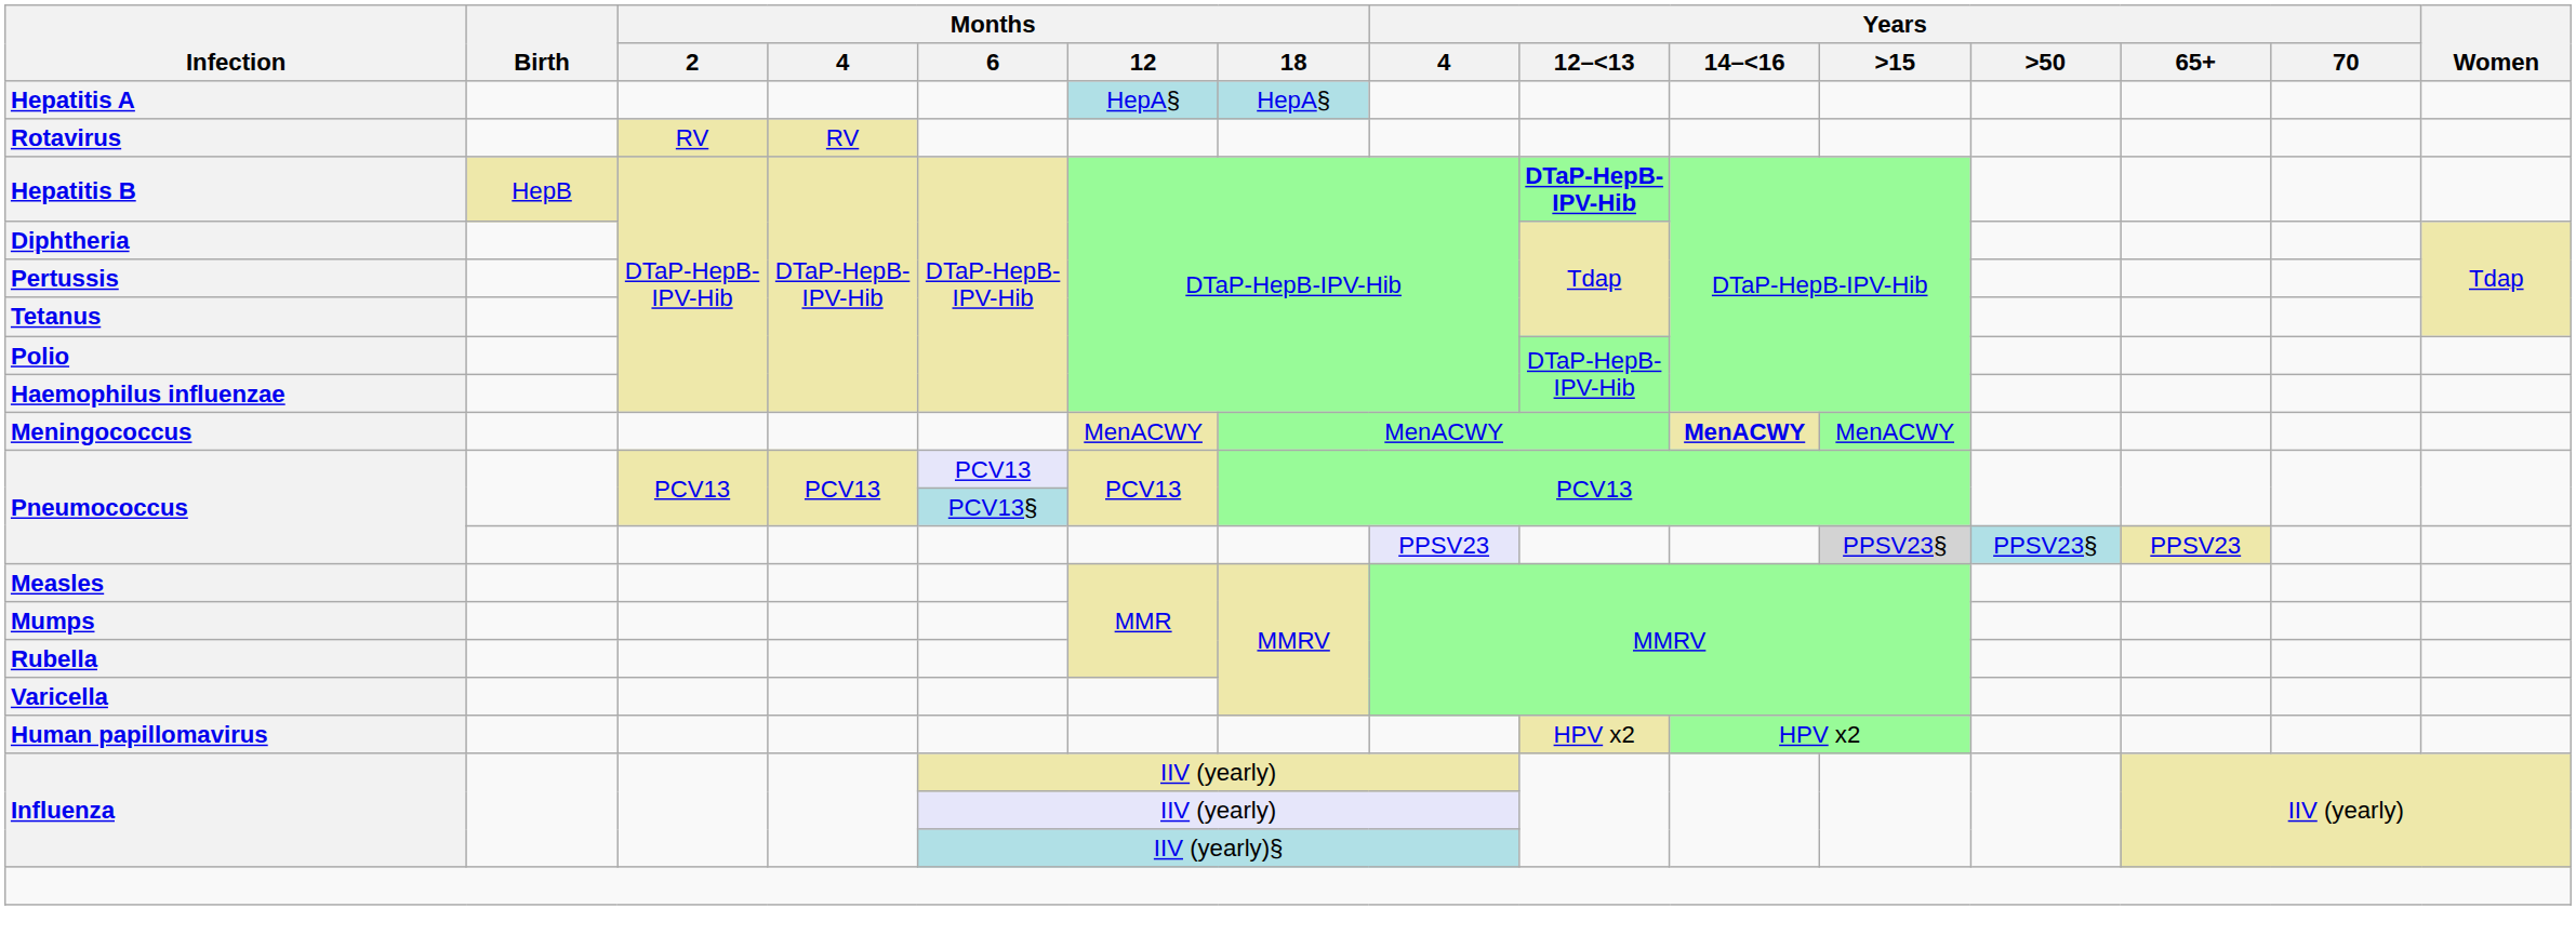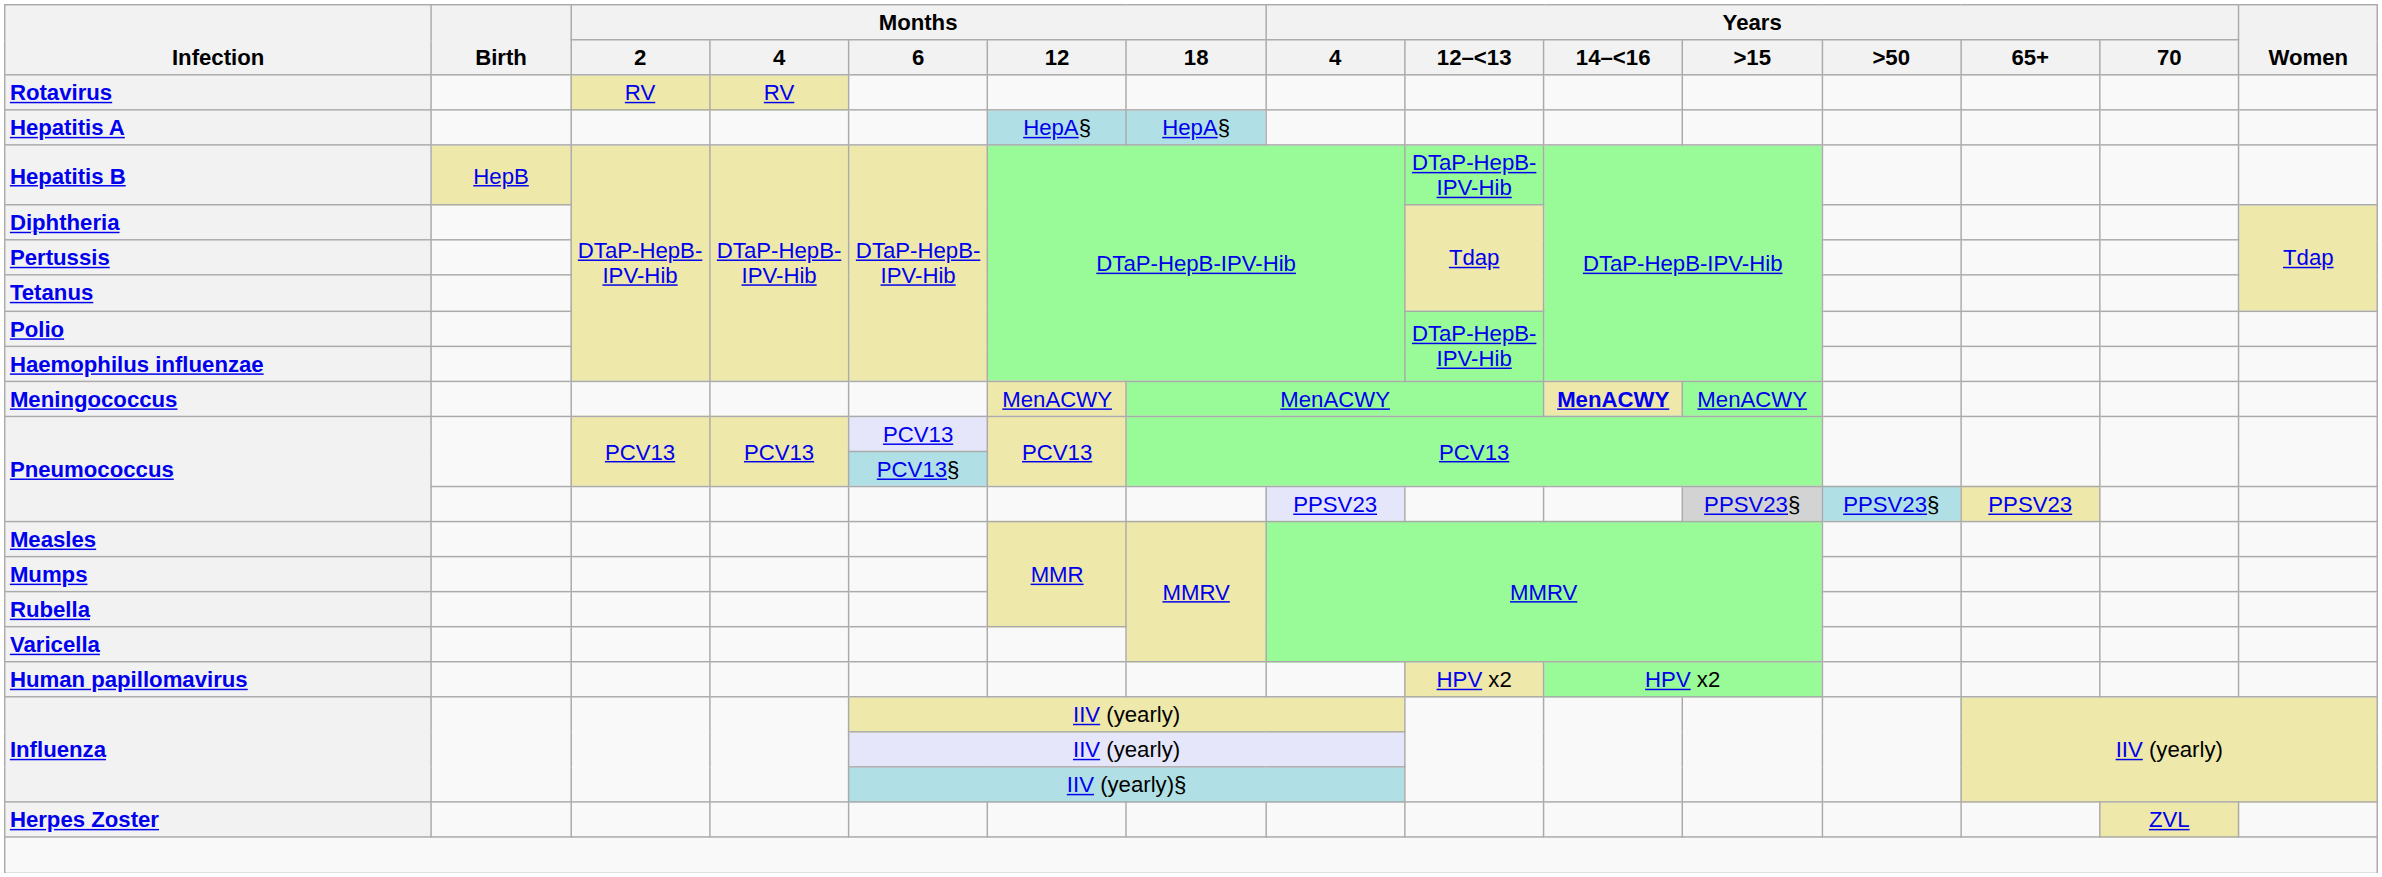 <table class=wikitable id="Australia" style="margin: auto; width: 107em; font-size: 95%; text-align: center">
 <tr>
 <th rowspan="2" valign="bottom" scope="col">Infection</th>
 <th rowspan="2" valign="bottom" style="width: 5.8em;" scope="col">Birth</th>
 <th colspan="5" scope="col">Months</th>
 <th colspan="7" scope="col">Years</th>
 <th rowspan="2" valign="bottom" style="width: 5.8em;" scope="col"><br>Women</th>
 </tr>
 <tr>
 <th style="width: 5.8em;" scope="col">2</th>
 <th style="width: 5.8em;" scope="col">4</th>
 <th style="width: 5.8em;" scope="col">6</th>
 <th style="width: 5.8em;" scope="col">12</th>
 <th style="width: 5.8em;" scope="col">18</th>
 <th style="width: 5.8em;" scope="col">4</th>
 <th style="width: 5.8em;" scope="col">12–<13</th>
 <th style="width: 5.8em;" scope="col">14–<16</th>
 <th style="width: 5.8em;" scope="col">>15</th>
 <th style="width: 5.8em;" scope="col">>50</th>
 <th style="width: 5.8em;" scope="col">65+</th>
 <th style="width: 5.8em;" scope="col">70</th>
 </tr>
 <tr>
+<th style="text-align: left;" scope="row"><a href='#'>Rotavirus</a></th>
+<td></td>
+<td style="background-color: PaleGoldenrod;"><a href='#'>RV</a></td>
+<td style="background-color: PaleGoldenrod;"><a href='#'>RV</a></td>
+<td></td>
+<td></td>
+<td></td>
+<td></td>
+<td></td>
+<td></td>
+<td></td>
+<td></td>
+<td></td>
+<td></td>
+<td></td>
+</tr>
+<tr>
 <th style="text-align: left;" scope="row"><a href='#'>Hepatitis A</a></th>
 <td></td>
 <td></td>
 <td></td>
 <td></td>
 <td style="background-color: PowderBlue;"><a href='#'>HepA</a>§</td>
 <td style="background-color: PowderBlue;"><a href='#'>HepA</a>§</td>
 <td></td>
 <td></td>
 <td></td>
 <td></td>
 <td></td>
 <td></td>
 <td></td>
 <td></td>
 </tr>
 <tr>
-<th style="text-align: left;" scope="row"><a href='#'>Rotavirus</a></th>
-<td></td>
-<td style="background-color: PaleGoldenrod;"><a href='#'>RV</a></td>
-<td style="background-color: PaleGoldenrod;"><a href='#'>RV</a></td>
-<td></td>
-<td></td>
-<td></td>
-<td></td>
-<td></td>
-<td></td>
-<td></td>
-<td></td>
-<td></td>
-<td></td>
-<td></td>
-</tr>
-<tr>
 <th style="text-align: left;" scope="row"><a href='#'>Hepatitis B</a></th>
 <td style="background-color: PaleGoldenrod;"><a href='#'>HepB</a></td>
 <td rowspan="6" style="background-color: PaleGoldenrod;"><a href='#'>DTaP-HepB-IPV-Hib</a></td>
 <td rowspan="6" style="background-color: PaleGoldenrod;"><a href='#'>DTaP-HepB-IPV-Hib</a></td>
 <td rowspan="6" style="background-color: PaleGoldenrod;"><a href='#'>DTaP-HepB-IPV-Hib</a></td>
 <td rowspan="6" colspan="3" style="background-color: PaleGreen;"><a href='#'>DTaP-HepB-IPV-Hib</a></td>
-<td style="background-color: PaleGreen;"><strong><a href='#'>DTaP-HepB-IPV-Hib</a></strong></td>
+<td style="background-color: PaleGreen;"><a href='#'>DTaP-HepB-IPV-Hib</a></td>
 <td rowspan="6" colspan="2" style="background-color: PaleGreen;"><a href='#'>DTaP-HepB-IPV-Hib</a></td>
 <td></td>
 <td></td>
 <td></td>
 <td></td>
 </tr>
 <tr>
 <th style="text-align: left;" scope="row"><a href='#'>Diphtheria</a></th>
 <td></td>
 <td rowspan="3" style="background-color: PaleGoldenrod;"><a href='#'>Tdap</a></td>
 <td></td>
 <td></td>
 <td></td>
 <td rowspan="3" style="background-color: PaleGoldenrod;"><a href='#'>Tdap</a></td>
 </tr>
 <tr>
 <th style="text-align: left;" scope="row"><a href='#'>Pertussis</a></th>
 <td></td>
 <td></td>
 <td></td>
 <td></td>
 </tr>
 <tr>
 <th style="text-align: left;" scope="row"><a href='#'>Tetanus</a></th>
 <td></td>
 <td></td>
 <td></td>
 <td></td>
 </tr>
 <tr>
 <th style="text-align: left;" scope="row"><a href='#'>Polio</a></th>
 <td></td>
 <td rowspan="2" style="background-color: PaleGreen;"><a href='#'>DTaP-HepB-IPV-Hib</a></td>
 <td></td>
 <td></td>
 <td></td>
 <td></td>
 </tr>
 <tr>
 <th style="text-align: left;" scope="row"><a href='#'>Haemophilus influenzae</a></th>
 <td></td>
 <td></td>
 <td></td>
 <td></td>
 <td></td>
 </tr>
 <tr>
 <th style="text-align: left;" scope="row"><a href='#'>Meningococcus</a></th>
 <td></td>
 <td></td>
 <td></td>
 <td></td>
 <td style="background-color: PaleGoldenrod;"><a href='#'>MenACWY</a></td>
 <td colspan="3" style="background-color: PaleGreen;"><a href='#'>MenACWY</a></td>
 <td style="background-color: PaleGoldenrod;"><strong><a href='#'>MenACWY</a></strong></td>
 <td style="background-color: PaleGreen;"><a href='#'>MenACWY</a></td>
 <td></td>
 <td></td>
 <td></td>
 <td></td>
 </tr>
 <tr>
 <th rowspan="3" style="text-align: left;" scope="row"><a href='#'>Pneumococcus</a></th>
 <td rowspan="2"></td>
 <td rowspan="2" style="background-color: PaleGoldenrod;"><a href='#'>PCV13</a></td>
 <td rowspan="2" style="background-color: PaleGoldenrod;"><a href='#'>PCV13</a></td>
 <td style="background-color: Lavender;"><a href='#'>PCV13</a></td>
 <td rowspan="2" style="background-color: PaleGoldenrod;"><a href='#'>PCV13</a></td>
 <td rowspan="2" colspan="5" style="background-color: PaleGreen;"><a href='#'>PCV13</a></td>
 <td rowspan="2"></td>
 <td rowspan="2"></td>
 <td rowspan="2"></td>
 <td rowspan="2"></td>
 </tr>
 <tr>
 <td style="background-color: PowderBlue;"><a href='#'>PCV13</a>§</td>
 </tr>
 <tr>
 <td></td>
 <td></td>
 <td></td>
 <td></td>
 <td></td>
 <td></td>
 <td style="background-color: Lavender;"><a href='#'>PPSV23</a></td>
 <td></td>
 <td></td>
 <td style="background-color: LightGrey"><a href='#'>PPSV23</a>§</td>
 <td style="background-color: PowderBlue;"><a href='#'>PPSV23</a>§</td>
 <td style="background-color: PaleGoldenrod;"><a href='#'>PPSV23</a></td>
 <td></td>
 <td></td>
 </tr>
 <tr>
 <th style="text-align: left;" scope="row"><a href='#'>Measles</a></th>
 <td></td>
 <td></td>
 <td></td>
 <td></td>
 <td rowspan="3" style="background-color: PaleGoldenrod;"><a href='#'>MMR</a></td>
 <td rowspan="4" style="background-color: PaleGoldenrod;"><a href='#'>MMRV</a></td>
 <td rowspan="4" colspan="4" style="background-color: PaleGreen;"><a href='#'>MMRV</a></td>
 <td></td>
 <td></td>
 <td></td>
 <td></td>
 </tr>
 <tr>
 <th style="text-align: left;" scope="row"><a href='#'>Mumps</a></th>
 <td></td>
 <td></td>
 <td></td>
 <td></td>
 <td></td>
 <td></td>
 <td></td>
 <td></td>
 </tr>
 <tr>
 <th style="text-align: left;" scope="row"><a href='#'>Rubella</a></th>
 <td></td>
 <td></td>
 <td></td>
 <td></td>
 <td></td>
 <td></td>
 <td></td>
 <td></td>
 </tr>
 <tr>
 <th style="text-align: left;" scope="row"><a href='#'>Varicella</a></th>
 <td></td>
 <td></td>
 <td></td>
 <td></td>
 <td></td>
 <td></td>
 <td></td>
 <td></td>
 <td></td>
 </tr>
 <tr>
 <th style="text-align: left;" scope="row"><a href='#'>Human papillomavirus</a></th>
 <td></td>
 <td></td>
 <td></td>
 <td></td>
 <td></td>
 <td></td>
 <td></td>
 <td style="background-color: PaleGoldenrod;"><a href='#'>HPV</a> x2</td>
 <td colspan="2" style="background-color: PaleGreen;"><a href='#'>HPV</a> x2</td>
 <td></td>
 <td></td>
 <td></td>
 <td></td>
 </tr>
 <tr>
 <th rowspan="3" style="text-align: left;" scope="row"><a href='#'>Influenza</a></th>
 <td rowspan="3"></td>
 <td rowspan="3"></td>
 <td rowspan="3"></td>
 <td colspan="4" style="background-color: PaleGoldenrod;"><a href='#'>IIV</a> (yearly)</td>
 <td rowspan="3"></td>
 <td rowspan="3"></td>
 <td rowspan="3"></td>
 <td rowspan="3"></td>
 <td rowspan="3" colspan="3" style="background-color: PaleGoldenrod;"><a href='#'>IIV</a> (yearly)</td>
 </tr>
 <tr>
 <td colspan="4" style="background-color: Lavender;"><a href='#'>IIV</a> (yearly)</td>
 </tr>
 <tr>
 <td colspan="4" style="background-color: PowderBlue;"><a href='#'>IIV</a> (yearly)§</td>
 </tr>
 <tr>
+<th style="text-align: left;" scope="row"><a href='#'>Herpes Zoster</a></th>
+<td></td>
+<td></td>
+<td></td>
+<td></td>
+<td></td>
+<td></td>
+<td></td>
+<td></td>
+<td></td>
+<td></td>
+<td></td>
+<td></td>
+<td style="background-color: PaleGoldenrod;"><a href='#'>ZVL</a></td>
+<td></td>
+</tr>
+<tr>
 <td colspan="15" style="text-align: left;"><br></td>
 </tr>
 </table>
